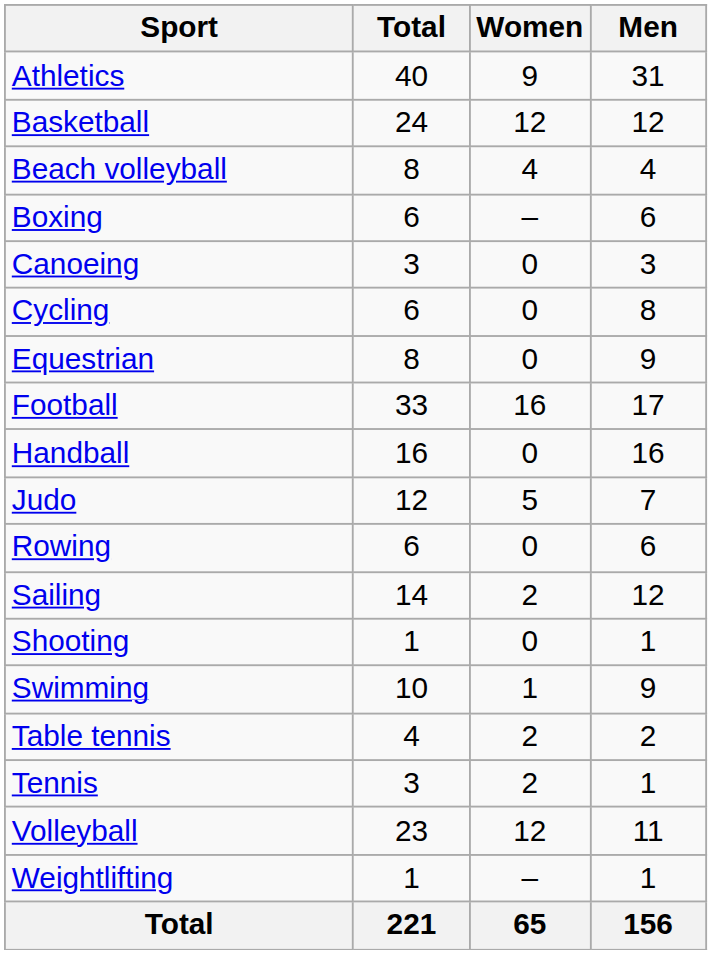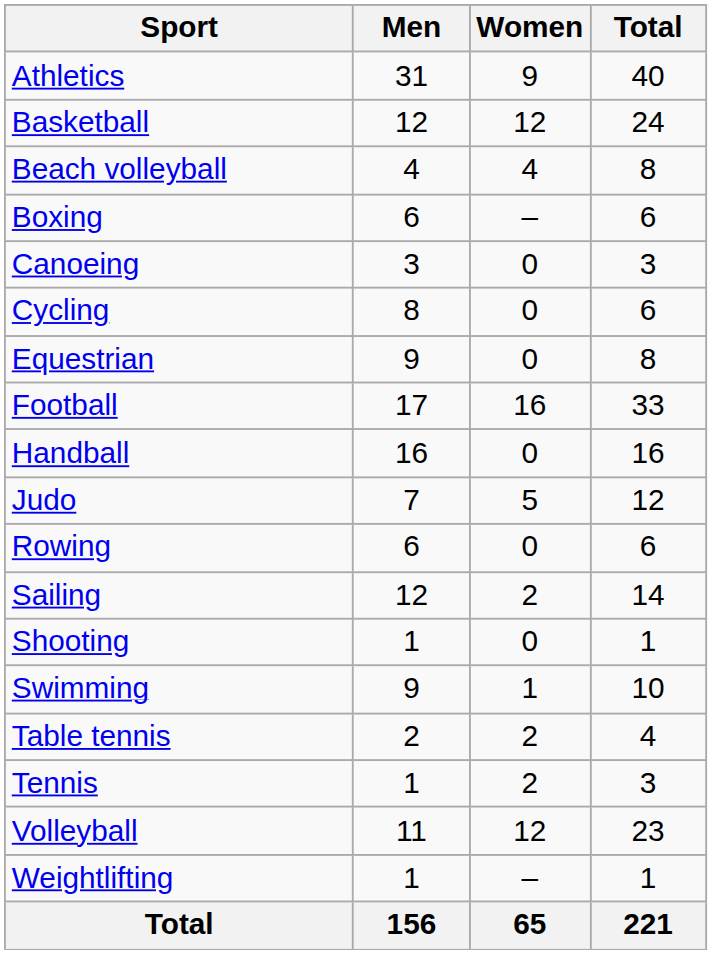 <table class="wikitable sortable" style="text-align:center;">
 <tr>
 <th width=180>Sport</th>
+<th width=55>Men</th>
+<th width=55>Women</th>
 <th width=55>Total</th>
-<th width=55>Women</th>
-<th width=55>Men</th>
 </tr>
 <tr>
 <td align=left><a href='#'>Athletics</a></td>
+<td>31</td>
+<td>9</td>
 <td>40</td>
-<td>9</td>
-<td>31</td>
 </tr>
 <tr>
 <td align=left><a href='#'>Basketball</a></td>
-<td>24</td>
 <td>12</td>
 <td>12</td>
+<td>24</td>
 </tr>
 <tr>
 <td align=left><a href='#'>Beach volleyball</a></td>
-<td>8</td>
 <td>4</td>
 <td>4</td>
+<td>8</td>
 </tr>
 <tr>
 <td align=left><a href='#'>Boxing</a></td>
 <td>6</td>
 <td>–</td>
 <td>6</td>
 </tr>
 <tr>
 <td align=left><a href='#'>Canoeing</a></td>
 <td>3</td>
 <td>0</td>
 <td>3</td>
 </tr>
 <tr>
 <td align=left><a href='#'>Cycling</a></td>
+<td>8</td>
+<td>0</td>
 <td>6</td>
+</tr>
+<tr>
+<td align=left><a href='#'>Equestrian</a></td>
+<td>9</td>
 <td>0</td>
 <td>8</td>
 </tr>
 <tr>
-<td align=left><a href='#'>Equestrian</a></td>
-<td>8</td>
-<td>0</td>
-<td>9</td>
-</tr>
-<tr>
 <td align=left><a href='#'>Football</a></td>
+<td>17</td>
+<td>16</td>
 <td>33</td>
-<td>16</td>
-<td>17</td>
 </tr>
 <tr>
 <td align=left><a href='#'>Handball</a></td>
 <td>16</td>
 <td>0</td>
 <td>16</td>
 </tr>
 <tr>
 <td align=left><a href='#'>Judo</a></td>
+<td>7</td>
+<td>5</td>
 <td>12</td>
-<td>5</td>
-<td>7</td>
 </tr>
 <tr>
 <td align=left><a href='#'>Rowing</a></td>
 <td>6</td>
 <td>0</td>
 <td>6</td>
 </tr>
 <tr>
 <td align=left><a href='#'>Sailing</a></td>
+<td>12</td>
+<td>2</td>
 <td>14</td>
-<td>2</td>
-<td>12</td>
 </tr>
 <tr>
 <td align=left><a href='#'>Shooting</a></td>
 <td>1</td>
 <td>0</td>
 <td>1</td>
 </tr>
 <tr>
 <td align=left><a href='#'>Swimming</a></td>
+<td>9</td>
+<td>1</td>
 <td>10</td>
-<td>1</td>
-<td>9</td>
 </tr>
 <tr>
 <td align=left><a href='#'>Table tennis</a></td>
-<td>4</td>
 <td>2</td>
 <td>2</td>
+<td>4</td>
 </tr>
 <tr>
 <td align=left><a href='#'>Tennis</a></td>
+<td>1</td>
+<td>2</td>
 <td>3</td>
-<td>2</td>
-<td>1</td>
 </tr>
 <tr>
 <td align=left><a href='#'>Volleyball</a></td>
+<td>11</td>
+<td>12</td>
 <td>23</td>
-<td>12</td>
-<td>11</td>
 </tr>
 <tr>
 <td align=left><a href='#'>Weightlifting</a></td>
 <td>1</td>
 <td>–</td>
 <td>1</td>
 </tr>
 <tr>
 <th>Total</th>
+<th>156</th>
+<th>65</th>
 <th>221</th>
-<th>65</th>
-<th>156</th>
 </tr>
 </table>
